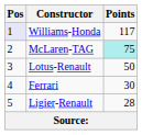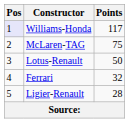 <table class="wikitable" style="font-size:95%;">
 <tr>
 <th>Pos</th>
 <th>Constructor</th>
 <th>Points</th>
 </tr>
 <tr>
 <td style="background: lavender;">1</td>
 <td> <a href='#'>Williams</a>-<a href='#'>Honda</a></td>
 <td align="right">117</td>
 </tr>
 <tr>
 <td>2</td>
 <td> <a href='#'>McLaren</a>-<a href='#'>TAG</a></td>
-<td align="right" style="background: paleturquoise;">75</td>
+<td align="right">75</td>
 </tr>
 <tr>
 <td>3</td>
 <td> <a href='#'>Lotus</a>-<a href='#'>Renault</a></td>
 <td align="right">50</td>
 </tr>
 <tr>
 <td>4</td>
 <td> <a href='#'>Ferrari</a></td>
-<td align="right">30</td>
+<td align="right">32</td>
 </tr>
 <tr>
 <td>5</td>
 <td> <a href='#'>Ligier</a>-<a href='#'>Renault</a></td>
 <td align="right">28</td>
 </tr>
 <tr>
 <th colspan=4>Source: </th>
 </tr>
 </table>
